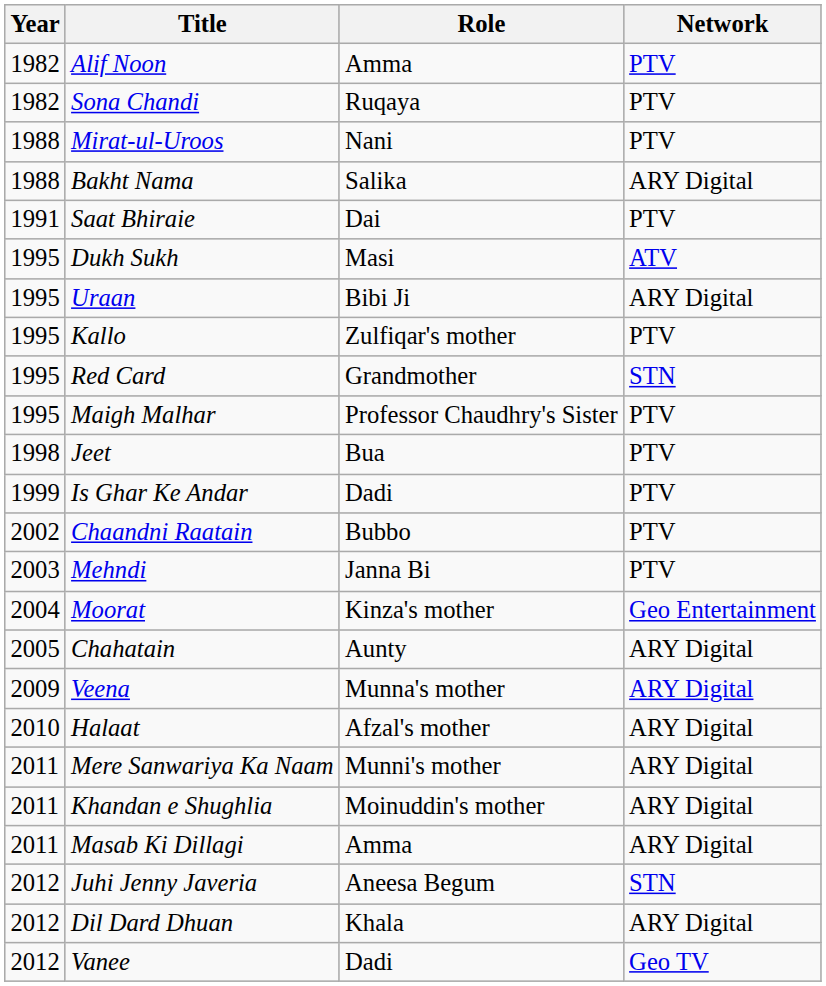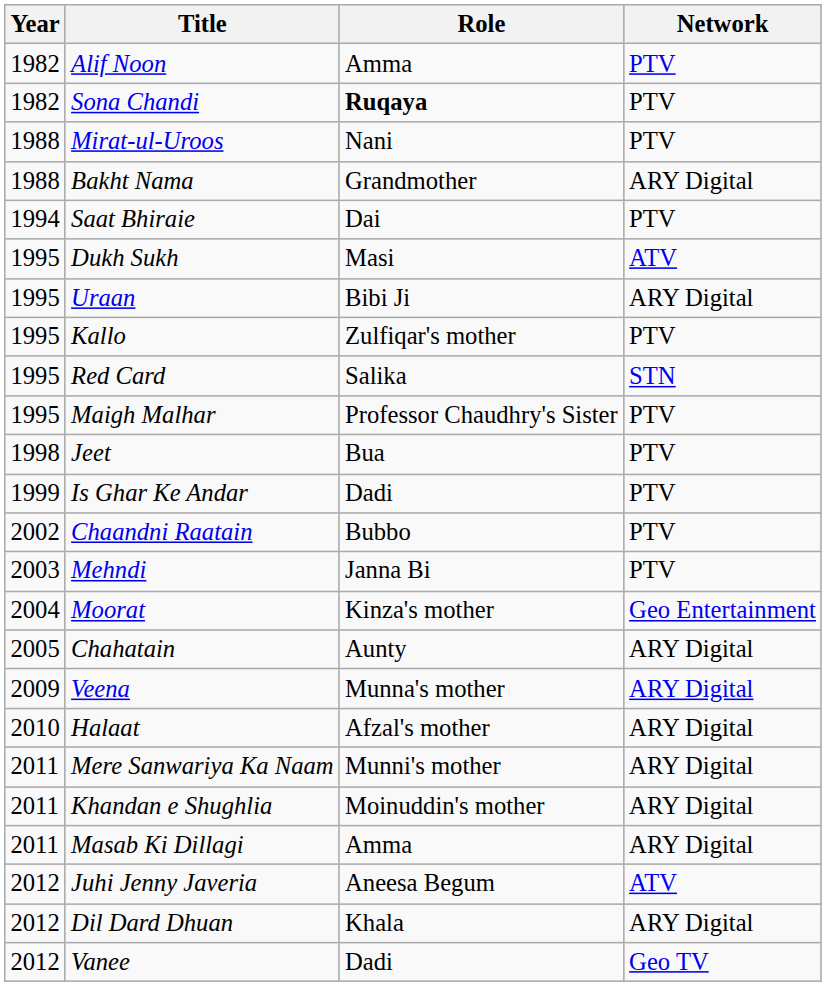 <table class="wikitable sortable">
 <tr>
 <th scope="col">Year</th>
 <th scope="col">Title</th>
 <th scope="col">Role</th>
 <th scope="col">Network</th>
 </tr>
 <tr>
 <td>1982</td>
 <td><em><a href='#'>Alif Noon</a></em></td>
 <td>Amma</td>
 <td><a href='#'>PTV</a></td>
 </tr>
 <tr>
 <td>1982</td>
 <td><em><a href='#'>Sona Chandi</a></em></td>
-<td>Ruqaya</td>
+<td><strong>Ruqaya</strong></td>
 <td>PTV</td>
 </tr>
 <tr>
 <td>1988</td>
 <td><em><a href='#'>Mirat-ul-Uroos</a></em></td>
 <td>Nani</td>
 <td>PTV</td>
 </tr>
 <tr>
 <td>1988</td>
 <td><em>Bakht Nama</em></td>
-<td>Salika</td>
+<td>Grandmother</td>
 <td>ARY Digital</td>
 </tr>
 <tr>
-<td>1991</td>
+<td>1994</td>
 <td><em>Saat Bhiraie</em></td>
 <td>Dai</td>
 <td>PTV</td>
 </tr>
 <tr>
 <td>1995</td>
 <td><em>Dukh Sukh</em></td>
 <td>Masi</td>
 <td><a href='#'>ATV</a></td>
 </tr>
 <tr>
 <td>1995</td>
 <td><em><a href='#'>Uraan</a></em></td>
 <td>Bibi Ji</td>
 <td>ARY Digital</td>
 </tr>
 <tr>
 <td>1995</td>
 <td><em>Kallo</em></td>
 <td>Zulfiqar's mother</td>
 <td>PTV</td>
 </tr>
 <tr>
 <td>1995</td>
 <td><em>Red Card</em></td>
-<td>Grandmother</td>
+<td>Salika</td>
 <td><a href='#'>STN</a></td>
 </tr>
 <tr>
 <td>1995</td>
 <td><em>Maigh Malhar</em></td>
 <td>Professor Chaudhry's Sister</td>
 <td>PTV</td>
 </tr>
 <tr>
 <td>1998</td>
 <td><em>Jeet</em></td>
 <td>Bua</td>
 <td>PTV</td>
 </tr>
 <tr>
 <td>1999</td>
 <td><em>Is Ghar Ke Andar</em></td>
 <td>Dadi</td>
 <td>PTV</td>
 </tr>
 <tr>
 <td>2002</td>
 <td><em><a href='#'>Chaandni Raatain</a></em></td>
 <td>Bubbo</td>
 <td>PTV</td>
 </tr>
 <tr>
 <td>2003</td>
 <td><em><a href='#'>Mehndi</a></em></td>
 <td>Janna Bi</td>
 <td>PTV</td>
 </tr>
 <tr>
 <td>2004</td>
 <td><em><a href='#'>Moorat</a></em></td>
 <td>Kinza's mother</td>
 <td><a href='#'>Geo Entertainment</a></td>
 </tr>
 <tr>
 <td>2005</td>
 <td><em>Chahatain</em></td>
 <td>Aunty</td>
 <td>ARY Digital</td>
 </tr>
 <tr>
 <td>2009</td>
 <td><em><a href='#'>Veena</a></em></td>
 <td>Munna's mother</td>
 <td><a href='#'>ARY Digital</a></td>
 </tr>
 <tr>
 <td>2010</td>
 <td><em>Halaat</em></td>
 <td>Afzal's mother</td>
 <td>ARY Digital</td>
 </tr>
 <tr>
 <td>2011</td>
 <td><em>Mere Sanwariya Ka Naam</em></td>
 <td>Munni's mother</td>
 <td>ARY Digital</td>
 </tr>
 <tr>
 <td>2011</td>
 <td><em>Khandan e Shughlia</em></td>
 <td>Moinuddin's mother</td>
 <td>ARY Digital</td>
 </tr>
 <tr>
 <td>2011</td>
 <td><em>Masab Ki Dillagi</em></td>
 <td>Amma</td>
 <td>ARY Digital</td>
 </tr>
 <tr>
 <td>2012</td>
 <td><em>Juhi Jenny Javeria</em></td>
 <td>Aneesa Begum</td>
-<td><a href='#'>STN</a></td>
+<td><a href='#'>ATV</a></td>
 </tr>
 <tr>
 <td>2012</td>
 <td><em>Dil Dard Dhuan</em></td>
 <td>Khala</td>
 <td>ARY Digital</td>
 </tr>
 <tr>
 <td>2012</td>
 <td><em>Vanee</em></td>
 <td>Dadi</td>
 <td><a href='#'>Geo TV</a></td>
 </tr>
 </table>
